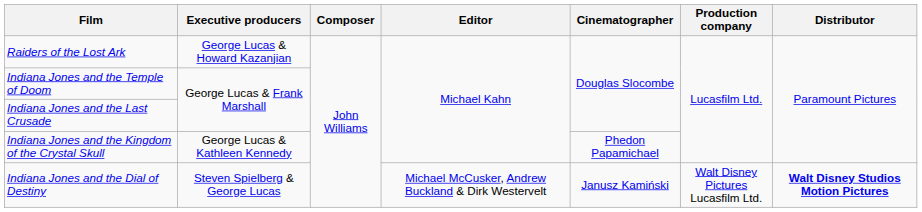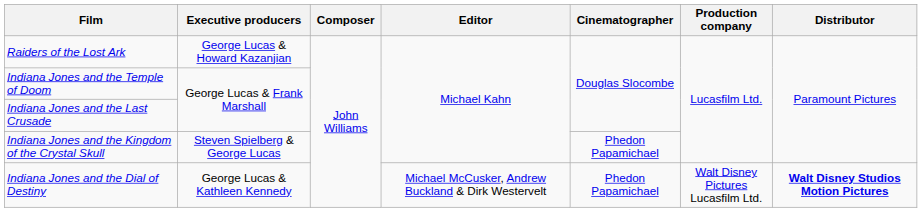 <table class="wikitable sortable" style="width:99%;">
 <tr>
 <th style="text-align:center;">Film</th>
 <th>Executive producers</th>
 <th style="text-align:center;">Composer</th>
 <th style="text-align:center;">Editor</th>
 <th style="text-align:center;">Cinematographer</th>
 <th style="text-align:center;">Production <br>company</th>
 <th style="text-align:center;">Distributor</th>
 </tr>
 <tr>
 <td><em><a href='#'>Raiders of the Lost Ark</a></em></td>
 <td style="text-align:center;"><a href='#'>George Lucas</a> & <a href='#'>Howard Kazanjian</a></td>
 <td rowspan="5" style="text-align:center;"><a href='#'>John Williams</a></td>
 <td rowspan="4" style="text-align:center;"><a href='#'>Michael Kahn</a></td>
 <td rowspan="3" style="text-align:center;"><a href='#'>Douglas Slocombe</a></td>
 <td rowspan="4" style="text-align:center;"><a href='#'>Lucasfilm Ltd.</a></td>
 <td rowspan="4" style="text-align:center;"><a href='#'>Paramount Pictures</a></td>
 </tr>
 <tr>
 <td><em><a href='#'>Indiana Jones and the Temple of Doom</a></em></td>
 <td rowspan="2" style="text-align:center;">George Lucas & <a href='#'>Frank Marshall</a></td>
 </tr>
 <tr>
 <td><em><a href='#'>Indiana Jones and the Last Crusade</a></em></td>
 </tr>
 <tr>
 <td><em><a href='#'>Indiana Jones and the Kingdom of the Crystal Skull</a></em></td>
-<td style="text-align:center;">George Lucas & <a href='#'>Kathleen Kennedy</a></td>
+<td style="text-align:center;"><a href='#'>Steven Spielberg</a> & <a href='#'>George Lucas</a></td>
 <td style="text-align:center;"><a href='#'>Phedon Papamichael</a></td>
 </tr>
 <tr>
 <td><em><a href='#'>Indiana Jones and the Dial of Destiny</a></em></td>
-<td style="text-align:center;"><a href='#'>Steven Spielberg</a> & <a href='#'>George Lucas</a></td>
+<td style="text-align:center;">George Lucas & <a href='#'>Kathleen Kennedy</a></td>
 <td style="text-align:center;"><a href='#'>Michael McCusker</a>, <a href='#'>Andrew Buckland</a> & Dirk Westervelt</td>
-<td style="text-align:center;"><a href='#'>Janusz Kamiński</a></td>
+<td style="text-align:center;"><a href='#'>Phedon Papamichael</a></td>
 <td style="text-align:center;"><a href='#'>Walt Disney Pictures</a><br>Lucasfilm Ltd.</td>
 <td style="text-align:center;"><strong><a href='#'>Walt Disney Studios Motion Pictures</a></strong></td>
 </tr>
 </table>
